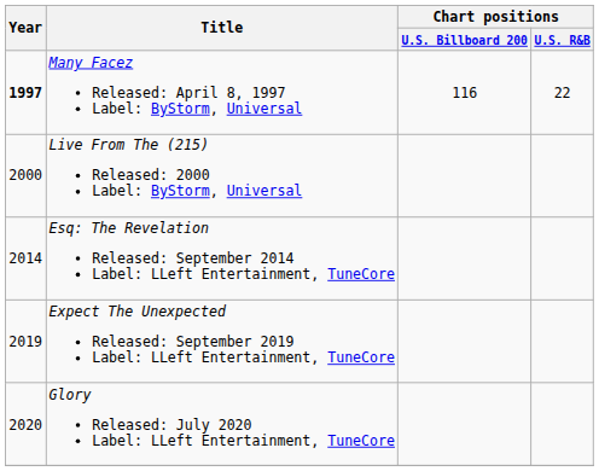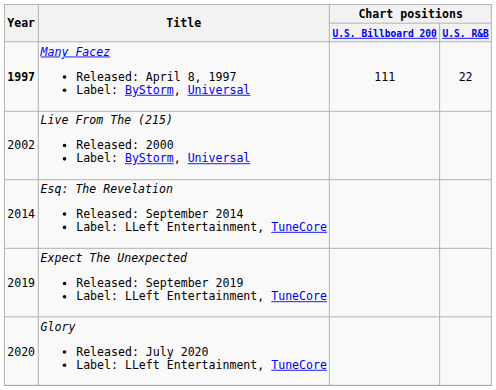 <table class="wikitable">
 <tr>
 <th rowspan="2">Year</th>
 <th rowspan="2">Title</th>
 <th colspan="2">Chart positions</th>
 </tr>
 <tr>
 <th><small><a href='#'>U.S. Billboard 200</a></small><br></th>
 <th><small><a href='#'>U.S. R&B</a></small><br></th>
 </tr>
 <tr>
 <td><strong>1997</strong></td>
 <td><em><a href='#'>Many Facez</a></em><br><ul><li>Released: April 8, 1997</li><li>Label: <a href='#'>ByStorm</a>, <a href='#'>Universal</a></li></ul></td>
-<td align="center">116</td>
+<td align="center">111</td>
 <td align="center">22</td>
 </tr>
 <tr>
-<td>2000</td>
+<td>2002</td>
 <td><em>Live From The (215)</em><br><ul><li>Released: 2000</li><li>Label: <a href='#'>ByStorm</a>, <a href='#'>Universal</a></li></ul></td>
 <td align="center"></td>
 <td align="center"></td>
 </tr>
 <tr>
 <td>2014</td>
 <td><em>Esq: The Revelation</em><br><ul><li>Released: September 2014</li><li>Label: LLeft Entertainment, <a href='#'>TuneCore</a></li></ul></td>
 <td align="center"></td>
 <td align="center"></td>
 </tr>
 <tr>
 <td>2019</td>
 <td><em>Expect The Unexpected</em><br><ul><li>Released: September 2019</li><li>Label: LLeft Entertainment, <a href='#'>TuneCore</a></li></ul></td>
 <td align="center"></td>
 <td align="center"></td>
 </tr>
 <tr>
 <td>2020</td>
 <td><em>Glory</em><br><ul><li>Released: July 2020</li><li>Label: LLeft Entertainment, <a href='#'>TuneCore</a></li></ul></td>
 <td align="center"></td>
 <td align="center"></td>
 </tr>
 <tr>
 </tr>
 </table>
